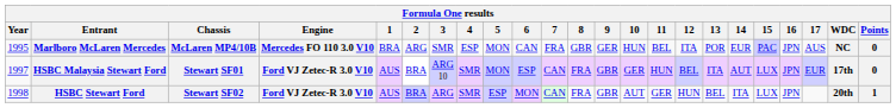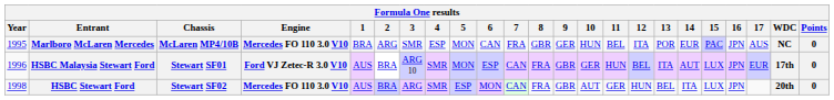 <table class="wikitable" style="text-align:center; font-size:85%">
 <tr>
 <th colspan=45><a href='#'>Formula One</a> results</th>
 </tr>
 <tr>
 <th>Year</th>
 <th>Entrant</th>
 <th>Chassis</th>
 <th>Engine</th>
 <th>1</th>
 <th>2</th>
 <th>3</th>
 <th>4</th>
 <th>5</th>
 <th>6</th>
 <th>7</th>
 <th>8</th>
 <th>9</th>
 <th>10</th>
 <th>11</th>
 <th>12</th>
 <th>13</th>
 <th>14</th>
 <th>15</th>
 <th>16</th>
 <th>17</th>
 <th>WDC</th>
 <th><a href='#'>Points</a></th>
 </tr>
 <tr>
 <td><a href='#'>1995</a></td>
 <th nowrap><a href='#'>Marlboro</a> <a href='#'>McLaren</a> <a href='#'>Mercedes</a></th>
 <th nowrap><a href='#'>McLaren</a> <a href='#'>MP4/10B</a></th>
 <th nowrap><a href='#'>Mercedes</a> FO 110 3.0 <a href='#'>V10</a></th>
 <td><a href='#'>BRA</a></td>
 <td><a href='#'>ARG</a></td>
 <td><a href='#'>SMR</a></td>
 <td><a href='#'>ESP</a></td>
 <td><a href='#'>MON</a></td>
 <td><a href='#'>CAN</a></td>
 <td><a href='#'>FRA</a></td>
 <td><a href='#'>GBR</a></td>
 <td><a href='#'>GER</a></td>
 <td><a href='#'>HUN</a></td>
 <td><a href='#'>BEL</a></td>
 <td><a href='#'>ITA</a></td>
 <td><a href='#'>POR</a></td>
 <td><a href='#'>EUR</a></td>
 <td style="background:#cfcfff;"><a href='#'>PAC</a><br></td>
 <td><a href='#'>JPN</a></td>
 <td><a href='#'>AUS</a></td>
 <th>NC</th>
 <th>0</th>
 </tr>
 <tr>
-<td><a href='#'>1997</a></td>
+<td><a href='#'>1996</a></td>
 <th nowrap><a href='#'>HSBC Malaysia</a> <a href='#'>Stewart</a> <a href='#'>Ford</a></th>
 <th nowrap><a href='#'>Stewart</a> <a href='#'>SF01</a></th>
 <th nowrap><a href='#'>Ford</a> VJ Zetec-R 3.0 <a href='#'>V10</a></th>
 <td style="background:#efcfff;"><a href='#'>AUS</a><br></td>
 <td style="background:#fff;"><a href='#'>BRA</a><br></td>
 <td style="background:#cfcfff;"><a href='#'>ARG</a><br><small>10</small></td>
 <td style="background:#efcfff;"><a href='#'>SMR</a><br></td>
 <td style="background:#cfcfff;"><a href='#'>MON</a><br></td>
 <td style="background:#cfcfff;"><a href='#'>ESP</a><br></td>
 <td style="background:#efcfff;"><a href='#'>CAN</a><br></td>
 <td style="background:#efcfff;"><a href='#'>FRA</a><br></td>
 <td style="background:#efcfff;"><a href='#'>GBR</a><br></td>
 <td style="background:#efcfff;"><a href='#'>GER</a><br></td>
 <td style="background:#efcfff;"><a href='#'>HUN</a><br></td>
 <td style="background:#cfcfff;"><a href='#'>BEL</a><br></td>
 <td style="background:#efcfff;"><a href='#'>ITA</a><br></td>
 <td style="background:#efcfff;"><a href='#'>AUT</a><br></td>
 <td style="background:#efcfff;"><a href='#'>LUX</a><br></td>
 <td style="background:#efcfff;"><a href='#'>JPN</a><br></td>
 <td style="background:#cfcfff;"><a href='#'>EUR</a><br></td>
 <th>17th</th>
 <th>0</th>
 </tr>
 <tr>
 <td><a href='#'>1998</a></td>
 <th nowrap><a href='#'>HSBC</a> <a href='#'>Stewart</a> <a href='#'>Ford</a></th>
 <th nowrap><a href='#'>Stewart</a> <a href='#'>SF02</a></th>
-<th nowrap><a href='#'>Ford</a> VJ Zetec-R 3.0 <a href='#'>V10</a></th>
+<th nowrap><a href='#'>Mercedes</a> FO 110 3.0 <a href='#'>V10</a></th>
 <td style="background:#efcfff;"><a href='#'>AUS</a><br></td>
 <td style="background:#cfcfff;"><a href='#'>BRA</a><br></td>
 <td style="background:#efcfff;"><a href='#'>ARG</a><br></td>
 <td style="background:#efcfff;"><a href='#'>SMR</a><br></td>
 <td style="background:#cfcfff;"><a href='#'>ESP</a><br></td>
 <td style="background:#efcfff;"><a href='#'>MON</a><br></td>
 <td style="background:#dfffdf;"><a href='#'>CAN</a><br></td>
 <td><a href='#'>FRA</a></td>
 <td><a href='#'>GBR</a></td>
 <td><a href='#'>AUT</a></td>
 <td><a href='#'>GER</a></td>
 <td><a href='#'>HUN</a></td>
 <td><a href='#'>BEL</a></td>
 <td><a href='#'>ITA</a></td>
 <td><a href='#'>LUX</a></td>
 <td><a href='#'>JPN</a></td>
 <td></td>
 <th>20th</th>
-<th>1</th>
+<th>0</th>
 </tr>
 </table>
